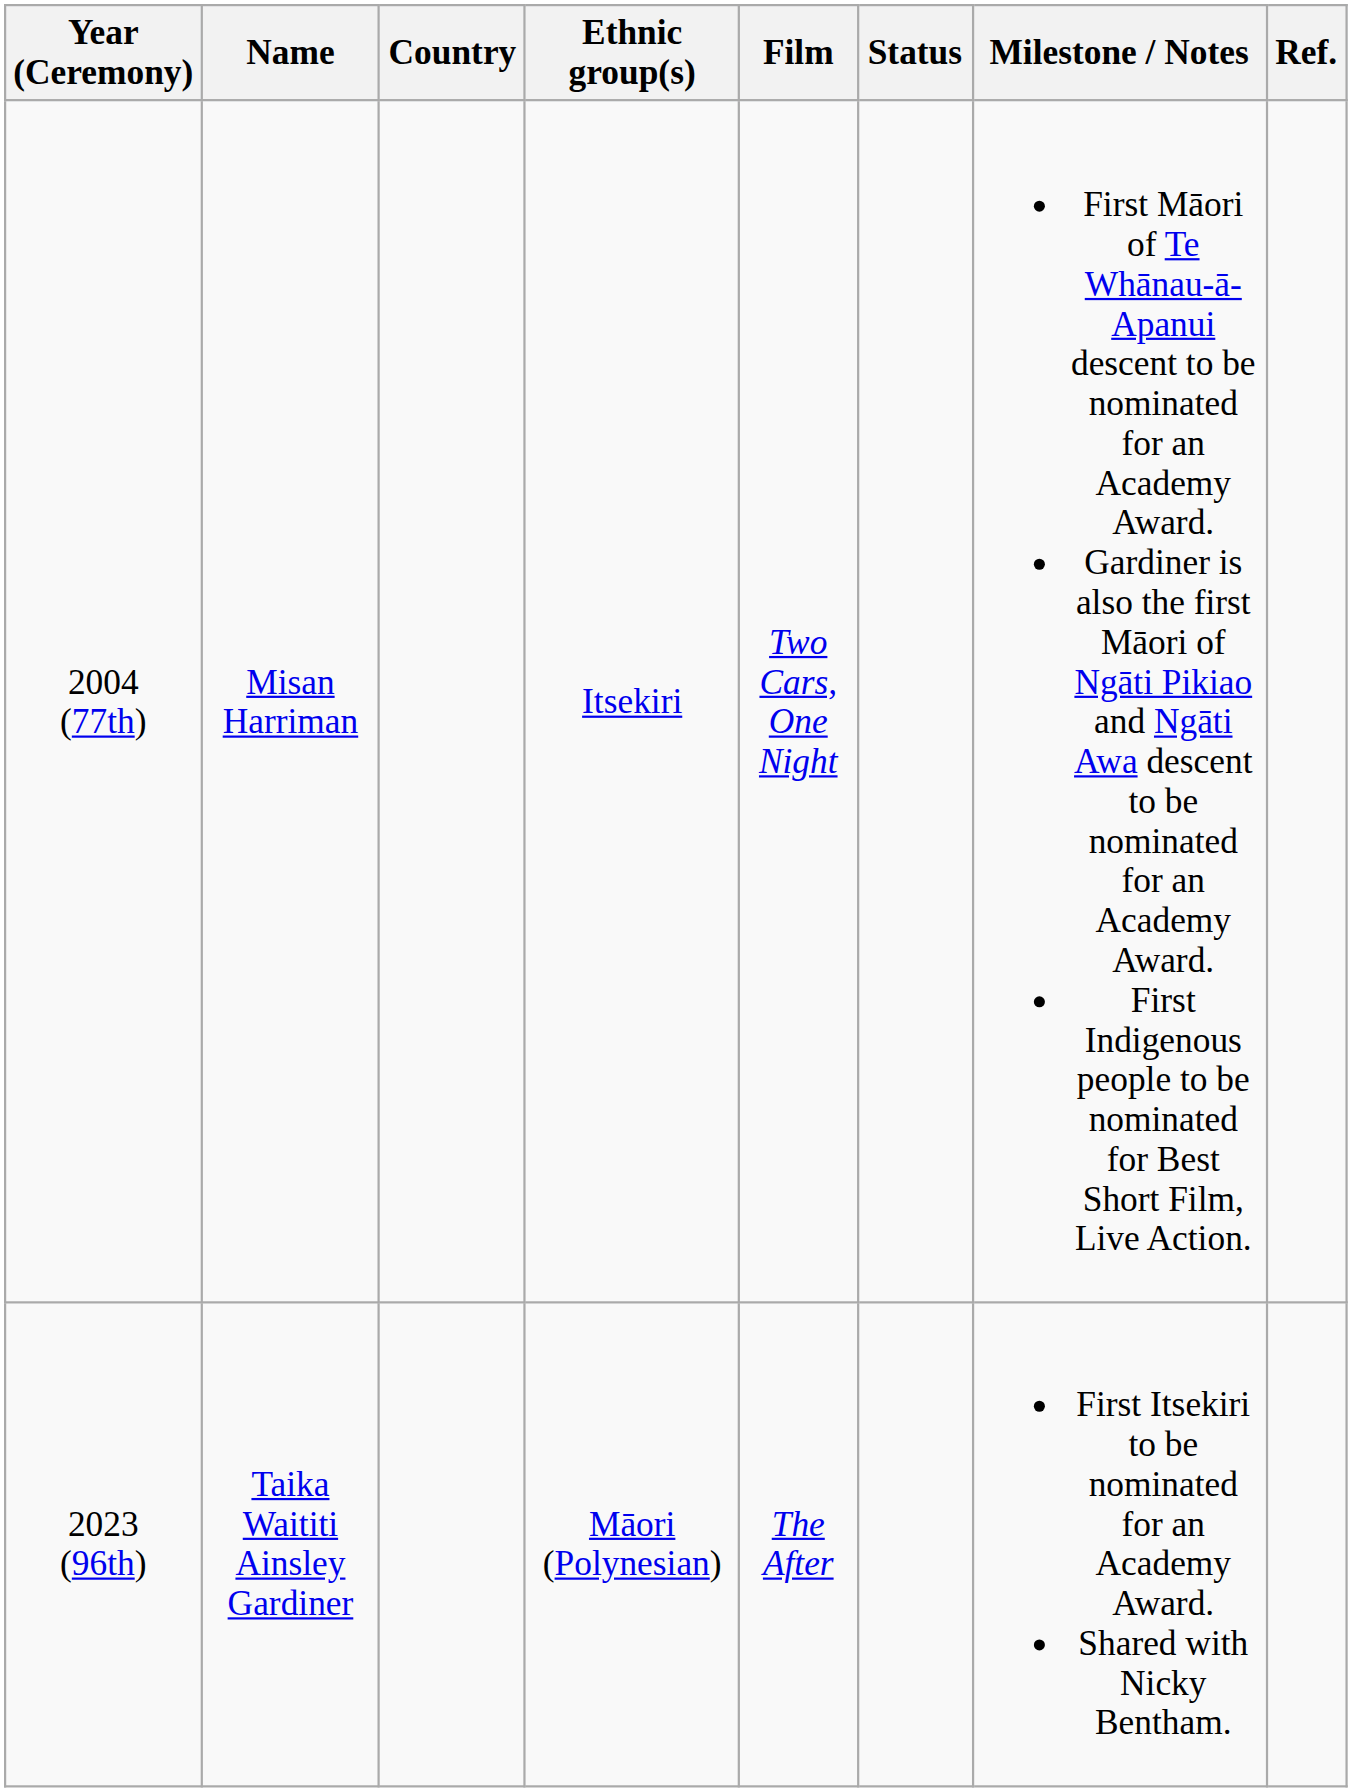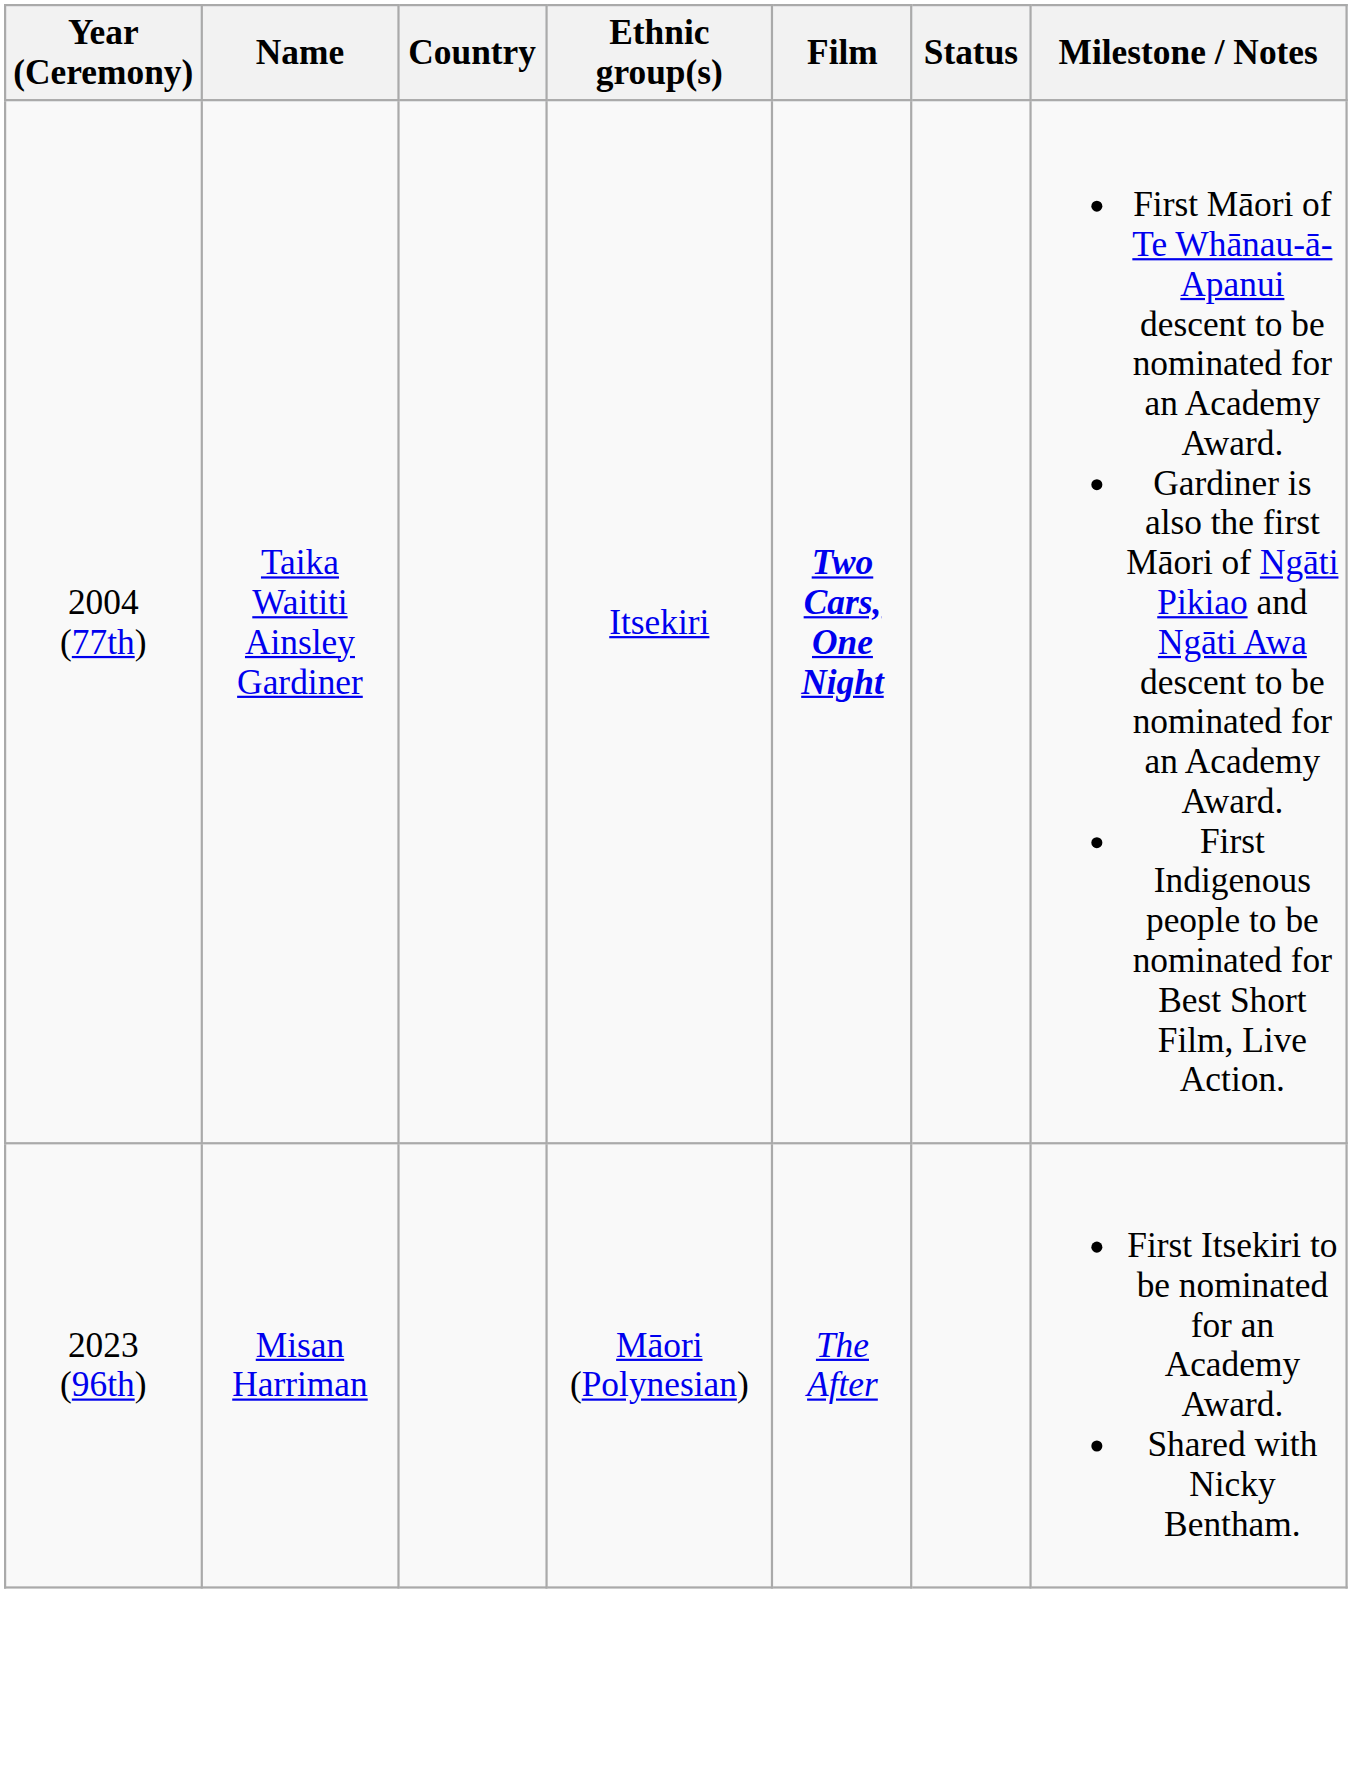 <table class="wikitable" style="text-align: center">
 <tr style="background:#ebf5ff;">
 <th style="width:75px;">Year<br>(Ceremony)</th>
 <th style="width:300px;">Name</th>
 <th width="75">Country</th>
 <th style="width:250px;">Ethnic group(s)</th>
 <th style="width:250px;">Film</th>
 <th style="width:80px;">Status</th>
 <th style="width:400px;">Milestone / Notes</th>
-<th style="width:50px;">Ref.</th>
 </tr>
 <tr>
 <td>2004<br>(<a href='#'>77th</a>)</td>
-<td><a href='#'>Misan Harriman</a></td>
+<td><a href='#'>Taika Waititi</a><br><a href='#'>Ainsley Gardiner</a></td>
 <td></td>
 <td><a href='#'>Itsekiri</a></td>
-<td><em><a href='#'>Two Cars, One Night</a></em></td>
+<td><strong><em><a href='#'>Two Cars, One Night</a></em></strong></td>
 <td></td>
 <td><br><ul><li>First Māori of <a href='#'>Te Whānau-ā-Apanui</a> descent to be nominated for an Academy Award.</li><li>Gardiner is also the first Māori of <a href='#'>Ngāti Pikiao</a> and <a href='#'>Ngāti Awa</a> descent to be nominated for an Academy Award.</li><li>First Indigenous people to be nominated for Best Short Film, Live Action.</li></ul></td>
-<td></td>
 </tr>
 <tr>
 <td>2023<br>(<a href='#'>96th</a>)</td>
-<td><a href='#'>Taika Waititi</a><br><a href='#'>Ainsley Gardiner</a></td>
+<td><a href='#'>Misan Harriman</a></td>
 <td><br></td>
 <td><a href='#'>Māori</a><br>(<a href='#'>Polynesian</a>)</td>
 <td><em><a href='#'>The After</a></em></td>
 <td></td>
 <td><br><ul><li>First Itsekiri to be nominated for an Academy Award.</li><li>Shared with Nicky Bentham.</li></ul></td>
-<td></td>
 </tr>
 </table>
